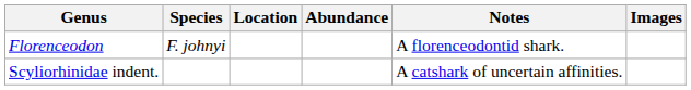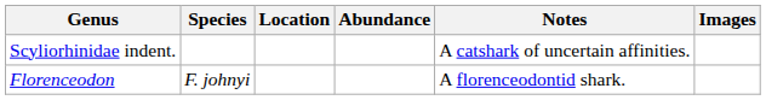 <table class="wikitable" style="background:white">
 <tr>
 <th>Genus</th>
 <th>Species</th>
 <th>Location</th>
 <th>Abundance</th>
 <th>Notes</th>
 <th>Images</th>
 </tr>
 <tr>
+<td><a href='#'>Scyliorhinidae</a> indent.</td>
+<td></td>
+<td></td>
+<td></td>
+<td>A <a href='#'>catshark</a> of uncertain affinities.</td>
+<td></td>
+</tr>
+<tr>
 <td><em><a href='#'>Florenceodon</a></em></td>
 <td><em>F. johnyi</em></td>
 <td></td>
 <td></td>
 <td>A <a href='#'>florenceodontid</a> shark.</td>
 <td></td>
 </tr>
-<tr>
-<td><a href='#'>Scyliorhinidae</a> indent.</td>
-<td></td>
-<td></td>
-<td></td>
-<td>A <a href='#'>catshark</a> of uncertain affinities.</td>
-<td></td>
-</tr>
 </table>
